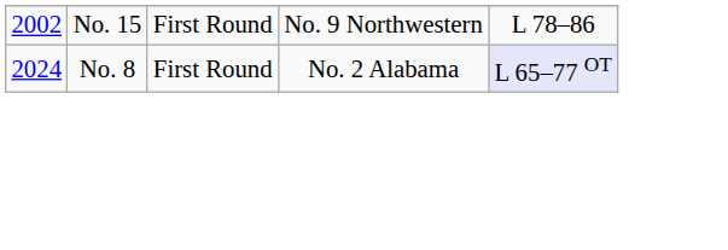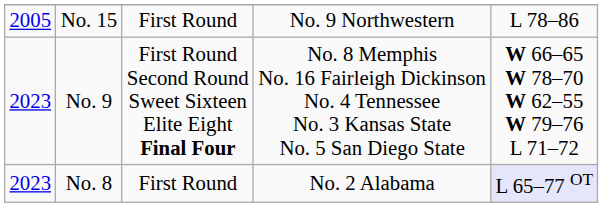 <table class="wikitable" style="text-align:center">
 <tr>
 </tr>
 <tr>
-<td><a href='#'>2002</a></td>
+<td><a href='#'>2005</a></td>
 <td>No. 15</td>
 <td>First Round</td>
 <td>No. 9 Northwestern</td>
 <td>L 78–86</td>
 </tr>
 <tr>
-<td><a href='#'>2024</a></td>
+<td><a href='#'>2023</a></td>
+<td>No. 9</td>
+<td>First Round<br>Second Round<br>Sweet Sixteen<br>Elite Eight<br><strong>Final Four</strong></td>
+<td>No. 8 Memphis<br>No. 16 Fairleigh Dickinson<br>No. 4 Tennessee<br>No. 3 Kansas State<br>No. 5 San Diego State</td>
+<td><strong>W</strong> 66–65<br><strong>W</strong> 78–70<br><strong>W</strong> 62–55<br> <strong>W</strong> 79–76<br>L 71–72</td>
+</tr>
+<tr>
+<td><a href='#'>2023</a></td>
 <td>No. 8</td>
 <td>First Round</td>
 <td>No. 2 Alabama</td>
 <td style="background: lavender;">L 65–77 <sup>OT</sup></td>
 </tr>
 </table>
